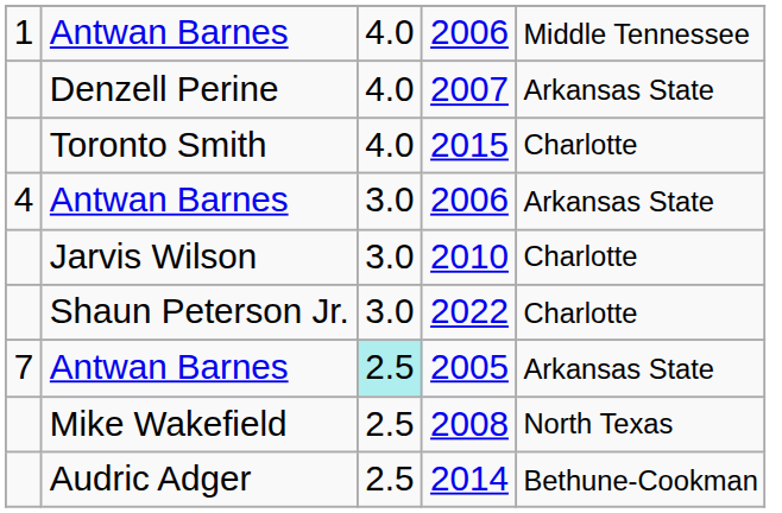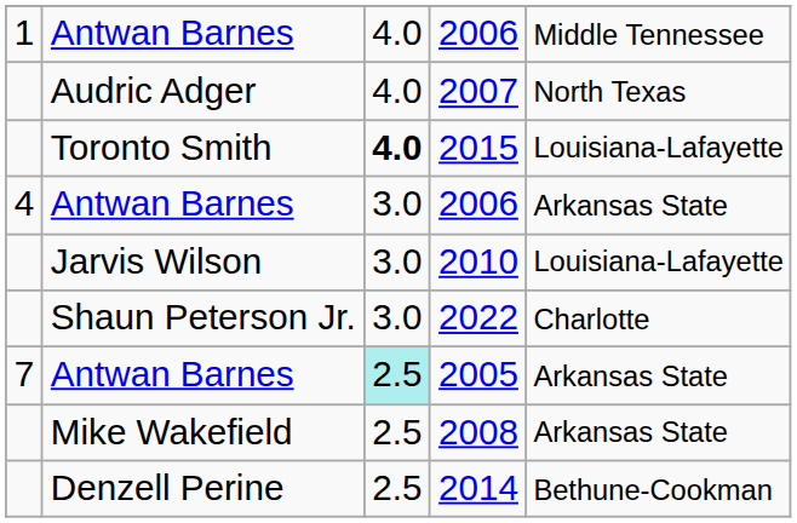 <table class="wikitable">
 <tr>
 </tr>
 <tr>
 <td>1</td>
 <td><a href='#'>Antwan Barnes</a></td>
 <td>4.0</td>
 <td><a href='#'>2006</a></td>
 <td style="font-size:80%;">Middle Tennessee</td>
 </tr>
 <tr>
 <td></td>
-<td>Denzell Perine</td>
+<td>Audric Adger</td>
 <td>4.0</td>
 <td><a href='#'>2007</a></td>
-<td style="font-size:80%;">Arkansas State</td>
+<td style="font-size:80%;">North Texas</td>
 </tr>
 <tr>
 <td></td>
 <td>Toronto Smith</td>
-<td>4.0</td>
+<td><strong>4.0</strong></td>
 <td><a href='#'>2015</a></td>
-<td style="font-size:80%;">Charlotte</td>
+<td style="font-size:80%;">Louisiana-Lafayette</td>
 </tr>
 <tr>
 <td>4</td>
 <td><a href='#'>Antwan Barnes</a></td>
 <td>3.0</td>
 <td><a href='#'>2006</a></td>
 <td style="font-size:80%;">Arkansas State</td>
 </tr>
 <tr>
 <td></td>
 <td>Jarvis Wilson</td>
 <td>3.0</td>
 <td><a href='#'>2010</a></td>
-<td style="font-size:80%;">Charlotte</td>
+<td style="font-size:80%;">Louisiana-Lafayette</td>
 </tr>
 <tr>
 <td></td>
 <td>Shaun Peterson Jr.</td>
 <td>3.0</td>
 <td><a href='#'>2022</a></td>
 <td style="font-size:80%;">Charlotte</td>
 </tr>
 <tr>
 <td>7</td>
 <td><a href='#'>Antwan Barnes</a></td>
 <td style="background: paleturquoise;">2.5</td>
 <td><a href='#'>2005</a></td>
 <td style="font-size:80%;">Arkansas State</td>
 </tr>
 <tr>
 <td></td>
 <td>Mike Wakefield</td>
 <td>2.5</td>
 <td><a href='#'>2008</a></td>
-<td style="font-size:80%;">North Texas</td>
+<td style="font-size:80%;">Arkansas State</td>
 </tr>
 <tr>
 <td></td>
-<td>Audric Adger</td>
+<td>Denzell Perine</td>
 <td>2.5</td>
 <td><a href='#'>2014</a></td>
 <td style="font-size:80%;">Bethune-Cookman</td>
 </tr>
 </table>
